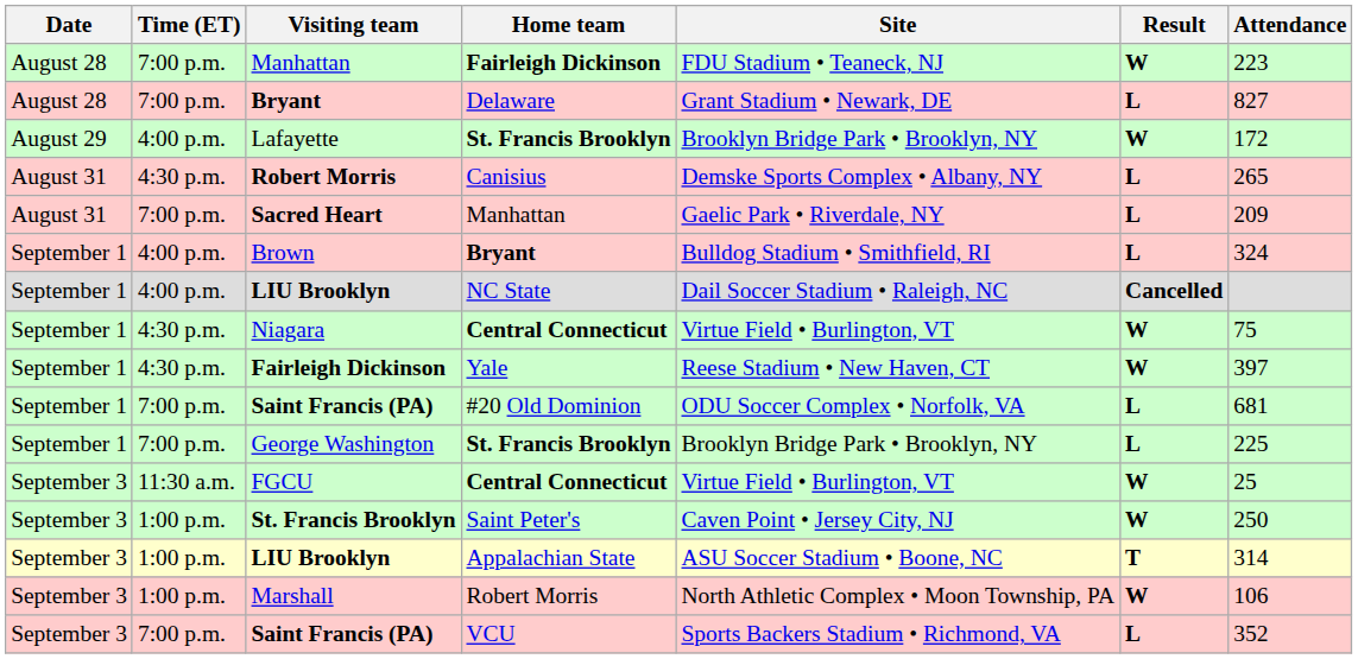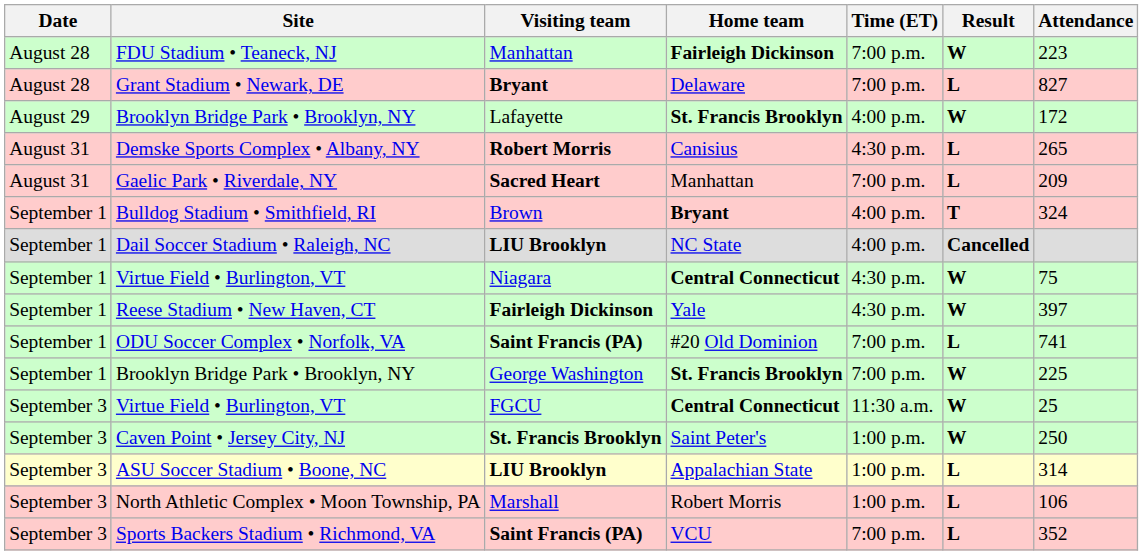 <table class="wikitable" style="font-size:95%;">
 <tr>
 <th>Date</th>
-<th>Time (ET)</th>
+<th>Site</th>
 <th>Visiting team</th>
 <th>Home team</th>
-<th>Site</th>
+<th>Time (ET)</th>
 <th>Result</th>
 <th>Attendance</th>
 </tr>
 <tr style="background:#cfc;">
 <td>August 28</td>
-<td>7:00 p.m.</td>
+<td><a href='#'>FDU Stadium</a> • <a href='#'>Teaneck, NJ</a></td>
 <td><a href='#'>Manhattan</a></td>
 <td><strong>Fairleigh Dickinson</strong></td>
-<td><a href='#'>FDU Stadium</a> • <a href='#'>Teaneck, NJ</a></td>
+<td>7:00 p.m.</td>
 <td><strong>W</strong> </td>
 <td>223</td>
 </tr>
 <tr style="background:#fcc;">
 <td>August 28</td>
-<td>7:00 p.m.</td>
+<td><a href='#'>Grant Stadium</a> • <a href='#'>Newark, DE</a></td>
 <td><strong>Bryant</strong></td>
 <td><a href='#'>Delaware</a></td>
-<td><a href='#'>Grant Stadium</a> • <a href='#'>Newark, DE</a></td>
+<td>7:00 p.m.</td>
 <td><strong>L</strong> </td>
 <td>827</td>
 </tr>
 <tr style="background:#cfc;">
 <td>August 29</td>
-<td>4:00 p.m.</td>
+<td><a href='#'>Brooklyn Bridge Park</a> • <a href='#'>Brooklyn, NY</a></td>
 <td>Lafayette</td>
 <td><strong>St. Francis Brooklyn</strong></td>
-<td><a href='#'>Brooklyn Bridge Park</a> • <a href='#'>Brooklyn, NY</a></td>
+<td>4:00 p.m.</td>
 <td><strong>W</strong> </td>
 <td>172</td>
 </tr>
 <tr style="background:#fcc;">
 <td>August 31</td>
-<td>4:30 p.m.</td>
+<td><a href='#'>Demske Sports Complex</a> • <a href='#'>Albany, NY</a></td>
 <td><strong>Robert Morris</strong></td>
 <td><a href='#'>Canisius</a></td>
-<td><a href='#'>Demske Sports Complex</a> • <a href='#'>Albany, NY</a></td>
+<td>4:30 p.m.</td>
 <td><strong>L</strong> </td>
 <td>265</td>
 </tr>
 <tr style="background:#fcc;">
 <td>August 31</td>
-<td>7:00 p.m.</td>
+<td><a href='#'>Gaelic Park</a> • <a href='#'>Riverdale, NY</a></td>
 <td><strong>Sacred Heart</strong></td>
 <td>Manhattan</td>
-<td><a href='#'>Gaelic Park</a> • <a href='#'>Riverdale, NY</a></td>
+<td>7:00 p.m.</td>
 <td><strong>L</strong> </td>
 <td>209</td>
 </tr>
 <tr style="background:#fcc;">
 <td>September 1</td>
-<td>4:00 p.m.</td>
+<td><a href='#'>Bulldog Stadium</a> • <a href='#'>Smithfield, RI</a></td>
 <td><a href='#'>Brown</a></td>
 <td><strong>Bryant</strong></td>
-<td><a href='#'>Bulldog Stadium</a> • <a href='#'>Smithfield, RI</a></td>
-<td><strong>L</strong> </td>
+<td>4:00 p.m.</td>
+<td><strong>T</strong> </td>
 <td>324</td>
 </tr>
 <tr style="background:#ddd;">
 <td>September 1</td>
-<td>4:00 p.m.</td>
+<td><a href='#'>Dail Soccer Stadium</a> • <a href='#'>Raleigh, NC</a></td>
 <td><strong>LIU Brooklyn</strong></td>
 <td><a href='#'>NC State</a></td>
-<td><a href='#'>Dail Soccer Stadium</a> • <a href='#'>Raleigh, NC</a></td>
+<td>4:00 p.m.</td>
 <td><strong>Cancelled</strong></td>
 <td></td>
 </tr>
 <tr style="background:#cfc;">
 <td>September 1</td>
-<td>4:30 p.m.</td>
+<td><a href='#'>Virtue Field</a> • <a href='#'>Burlington, VT</a><br></td>
 <td><a href='#'>Niagara</a></td>
 <td><strong>Central Connecticut</strong></td>
-<td><a href='#'>Virtue Field</a> • <a href='#'>Burlington, VT</a><br></td>
+<td>4:30 p.m.</td>
 <td><strong>W</strong> </td>
 <td>75</td>
 </tr>
 <tr style="background:#cfc;">
 <td>September 1</td>
-<td>4:30 p.m.</td>
+<td><a href='#'>Reese Stadium</a> • <a href='#'>New Haven, CT</a></td>
 <td><strong>Fairleigh Dickinson</strong></td>
 <td><a href='#'>Yale</a></td>
-<td><a href='#'>Reese Stadium</a> • <a href='#'>New Haven, CT</a></td>
+<td>4:30 p.m.</td>
 <td><strong>W</strong> </td>
 <td>397</td>
 </tr>
 <tr style="background:#cfc;">
 <td>September 1</td>
-<td>7:00 p.m.</td>
+<td><a href='#'>ODU Soccer Complex</a> • <a href='#'>Norfolk, VA</a></td>
 <td><strong>Saint Francis (PA)</strong></td>
 <td>#20 <a href='#'>Old Dominion</a></td>
-<td><a href='#'>ODU Soccer Complex</a> • <a href='#'>Norfolk, VA</a></td>
+<td>7:00 p.m.</td>
 <td><strong>L</strong> </td>
-<td>681</td>
+<td>741</td>
 </tr>
 <tr style="background:#cfc;">
 <td>September 1</td>
-<td>7:00 p.m.</td>
+<td>Brooklyn Bridge Park • Brooklyn, NY</td>
 <td><a href='#'>George Washington</a></td>
 <td><strong>St. Francis Brooklyn</strong></td>
-<td>Brooklyn Bridge Park • Brooklyn, NY</td>
-<td><strong>L</strong> </td>
+<td>7:00 p.m.</td>
+<td><strong>W</strong> </td>
 <td>225</td>
 </tr>
 <tr style="background:#cfc;">
 <td>September 3</td>
-<td>11:30 a.m.</td>
+<td><a href='#'>Virtue Field</a> • <a href='#'>Burlington, VT</a><br></td>
 <td><a href='#'>FGCU</a></td>
 <td><strong>Central Connecticut</strong></td>
-<td><a href='#'>Virtue Field</a> • <a href='#'>Burlington, VT</a><br></td>
+<td>11:30 a.m.</td>
 <td><strong>W</strong> </td>
 <td>25</td>
 </tr>
 <tr style="background:#cfc;">
 <td>September 3</td>
-<td>1:00 p.m.</td>
+<td><a href='#'>Caven Point</a> • <a href='#'>Jersey City, NJ</a></td>
 <td><strong>St. Francis Brooklyn</strong></td>
 <td><a href='#'>Saint Peter's</a></td>
-<td><a href='#'>Caven Point</a> • <a href='#'>Jersey City, NJ</a></td>
+<td>1:00 p.m.</td>
 <td><strong>W</strong> </td>
 <td>250</td>
 </tr>
 <tr style="background:#ffc;">
 <td>September 3</td>
-<td>1:00 p.m.</td>
+<td><a href='#'>ASU Soccer Stadium</a> • <a href='#'>Boone, NC</a></td>
 <td><strong>LIU Brooklyn</strong></td>
 <td><a href='#'>Appalachian State</a></td>
-<td><a href='#'>ASU Soccer Stadium</a> • <a href='#'>Boone, NC</a></td>
-<td><strong>T</strong> </td>
+<td>1:00 p.m.</td>
+<td><strong>L</strong> </td>
 <td>314</td>
 </tr>
 <tr style="background:#fcc;">
 <td>September 3</td>
-<td>1:00 p.m.</td>
+<td>North Athletic Complex • Moon Township, PA</td>
 <td><a href='#'>Marshall</a></td>
 <td>Robert Morris</td>
-<td>North Athletic Complex • Moon Township, PA</td>
-<td><strong>W</strong> </td>
+<td>1:00 p.m.</td>
+<td><strong>L</strong> </td>
 <td>106</td>
 </tr>
 <tr style="background:#fcc;">
 <td>September 3</td>
-<td>7:00 p.m.</td>
+<td><a href='#'>Sports Backers Stadium</a> • <a href='#'>Richmond, VA</a></td>
 <td><strong>Saint Francis (PA)</strong></td>
 <td><a href='#'>VCU</a></td>
-<td><a href='#'>Sports Backers Stadium</a> • <a href='#'>Richmond, VA</a></td>
+<td>7:00 p.m.</td>
 <td><strong>L</strong> </td>
 <td>352</td>
 </tr>
 </table>
